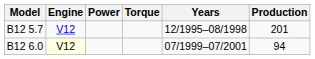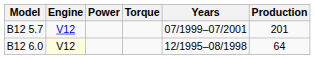 <table class="wikitable sortable" style="text-align: center;">
 <tr style="vertical-align:middle;">
 <th>Model</th>
 <th>Engine</th>
 <th>Power</th>
 <th>Torque</th>
 <th>Years</th>
 <th>Production</th>
 </tr>
 <tr>
 <td>B12 5.7</td>
 <td><a href='#'>V12</a></td>
 <td></td>
 <td></td>
-<td>12/1995–08/1998</td>
+<td>07/1999–07/2001</td>
 <td>201</td>
 </tr>
 <tr>
 <td>B12 6.0</td>
 <td style="background: lightyellow;">V12</td>
 <td></td>
 <td></td>
-<td>07/1999–07/2001</td>
-<td>94</td>
+<td>12/1995–08/1998</td>
+<td>64</td>
 </tr>
 </table>
